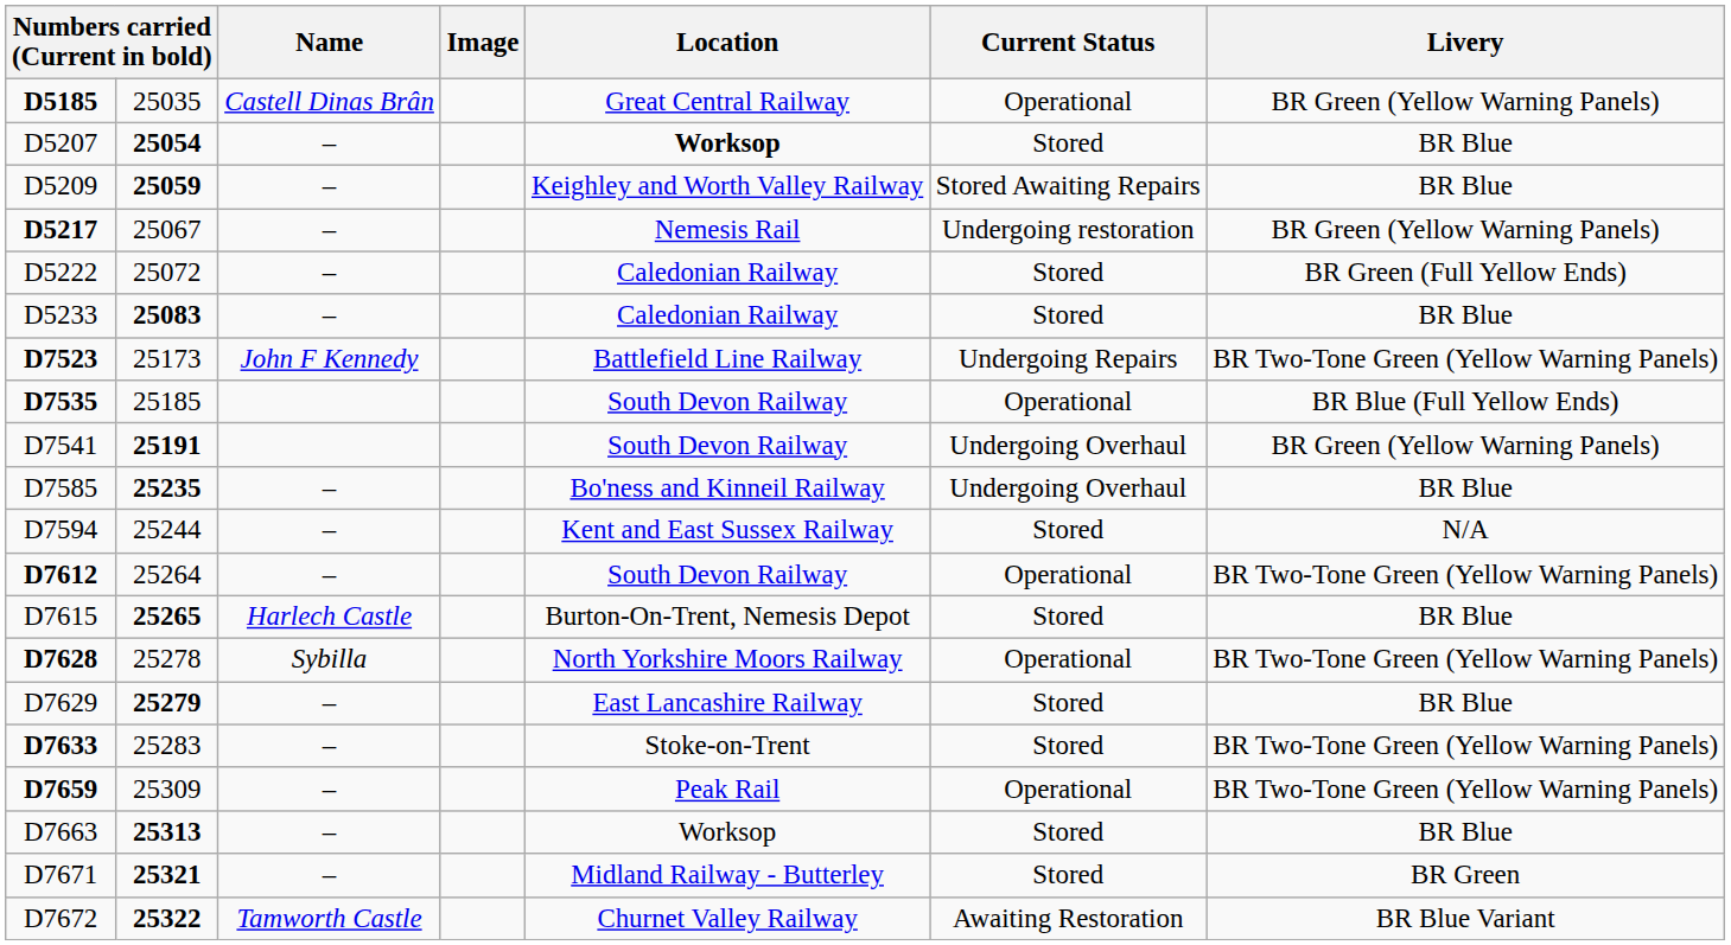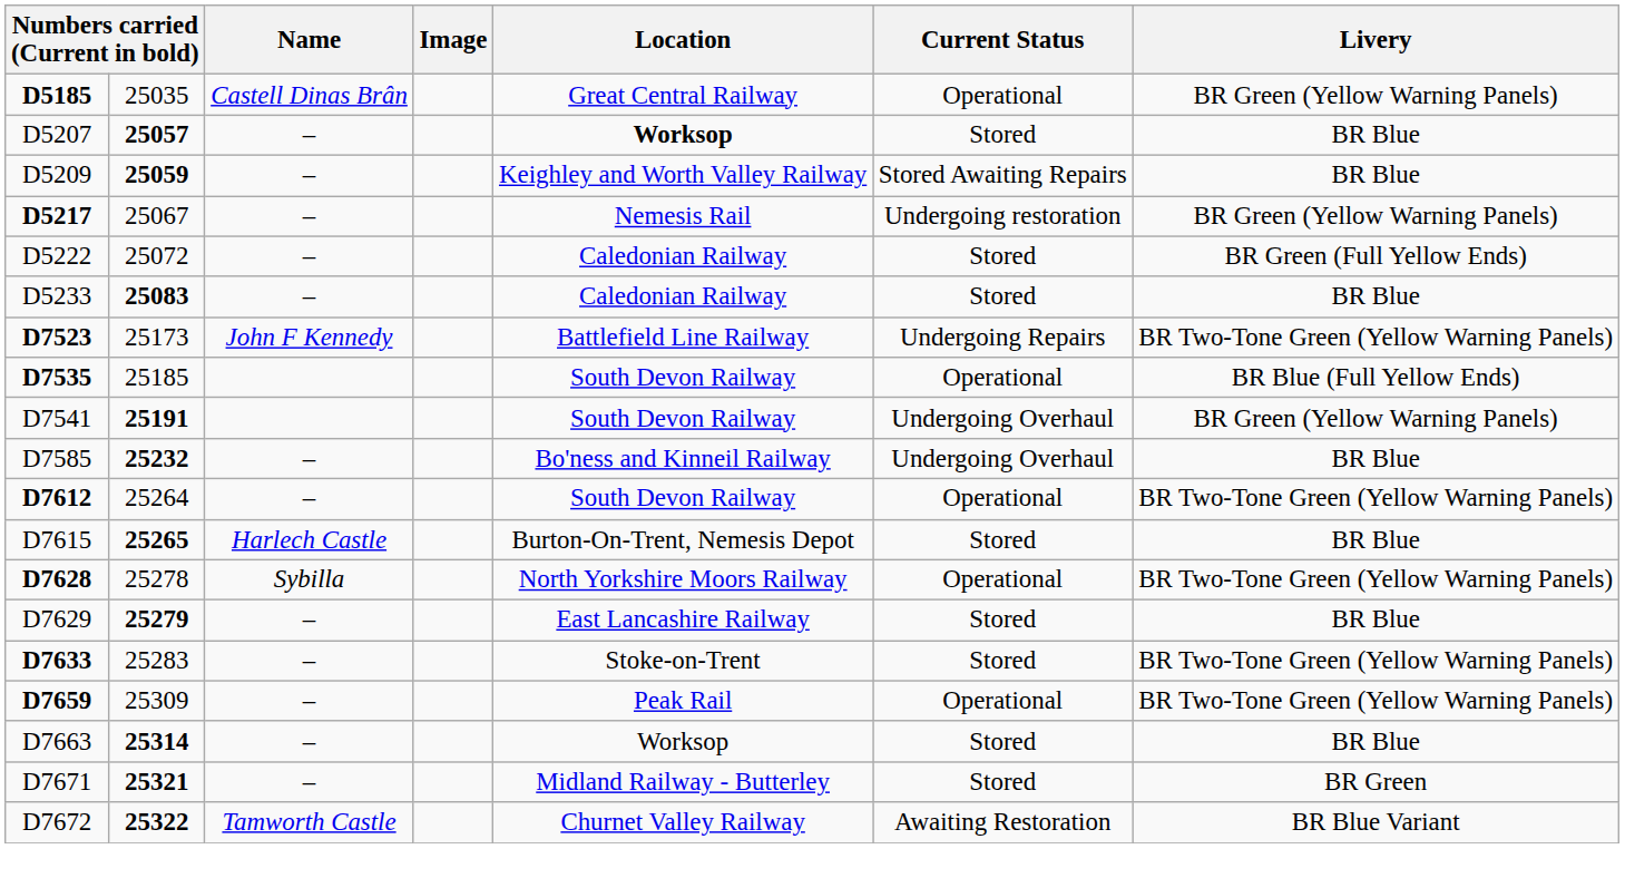 <table class="wikitable" style="text-align:center">
 <tr>
 <th colspan="2">Numbers carried <br>(Current in bold)</th>
 <th>Name</th>
 <th>Image</th>
 <th>Location</th>
 <th>Current Status</th>
 <th>Livery</th>
 </tr>
 <tr>
 <td><strong>D5185</strong></td>
 <td>25035</td>
 <td><em><a href='#'>Castell Dinas Brân</a></em></td>
 <td></td>
 <td><a href='#'>Great Central Railway</a></td>
 <td>Operational</td>
 <td>BR Green (Yellow Warning Panels)</td>
 </tr>
 <tr>
 <td>D5207</td>
-<td><strong>25054</strong></td>
+<td><strong>25057</strong></td>
 <td>–</td>
 <td></td>
 <td><strong>Worksop</strong></td>
 <td>Stored</td>
 <td>BR Blue</td>
 </tr>
 <tr>
 <td>D5209</td>
 <td><strong>25059</strong></td>
 <td>–</td>
 <td></td>
 <td><a href='#'>Keighley and Worth Valley Railway</a></td>
 <td>Stored Awaiting Repairs</td>
 <td>BR Blue</td>
 </tr>
 <tr>
 <td><strong>D5217</strong></td>
 <td>25067</td>
 <td>–</td>
 <td></td>
 <td><a href='#'>Nemesis Rail</a></td>
 <td>Undergoing restoration</td>
 <td>BR Green (Yellow Warning Panels)</td>
 </tr>
 <tr>
 <td>D5222</td>
 <td>25072</td>
 <td>–</td>
 <td></td>
 <td><a href='#'>Caledonian Railway</a></td>
 <td>Stored</td>
 <td>BR Green (Full Yellow Ends)</td>
 </tr>
 <tr>
 <td>D5233</td>
 <td><strong>25083</strong></td>
 <td>–</td>
 <td></td>
 <td><a href='#'>Caledonian Railway</a></td>
 <td>Stored</td>
 <td>BR Blue</td>
 </tr>
 <tr>
 <td><strong>D7523</strong></td>
 <td>25173</td>
 <td><em><a href='#'>John F Kennedy</a></em></td>
 <td></td>
 <td><a href='#'>Battlefield Line Railway</a></td>
 <td>Undergoing Repairs</td>
 <td>BR Two-Tone Green (Yellow Warning Panels)</td>
 </tr>
 <tr>
 <td><strong>D7535</strong></td>
 <td>25185</td>
 <td></td>
 <td></td>
 <td><a href='#'>South Devon Railway</a></td>
 <td>Operational</td>
 <td>BR Blue (Full Yellow Ends)</td>
 </tr>
 <tr>
 <td>D7541</td>
 <td><strong>25191</strong></td>
 <td></td>
 <td></td>
 <td><a href='#'>South Devon Railway</a></td>
 <td>Undergoing Overhaul</td>
 <td>BR Green (Yellow Warning Panels)</td>
 </tr>
 <tr>
 <td>D7585</td>
-<td><strong>25235</strong></td>
+<td><strong>25232</strong></td>
 <td>–</td>
 <td></td>
 <td><a href='#'>Bo'ness and Kinneil Railway</a></td>
 <td>Undergoing Overhaul</td>
 <td>BR Blue</td>
-</tr>
-<tr>
-<td>D7594</td>
-<td>25244</td>
-<td>–</td>
-<td></td>
-<td><a href='#'>Kent and East Sussex Railway</a></td>
-<td>Stored</td>
-<td>N/A</td>
 </tr>
 <tr>
 <td><strong>D7612</strong></td>
 <td>25264</td>
 <td>–</td>
 <td></td>
 <td><a href='#'>South Devon Railway</a></td>
 <td>Operational</td>
 <td>BR Two-Tone Green (Yellow Warning Panels)</td>
 </tr>
 <tr>
 <td>D7615</td>
 <td><strong>25265</strong></td>
 <td><em><a href='#'>Harlech Castle</a></em></td>
 <td></td>
 <td>Burton-On-Trent, Nemesis Depot</td>
 <td>Stored</td>
 <td>BR Blue</td>
 </tr>
 <tr>
 <td><strong>D7628</strong></td>
 <td>25278</td>
 <td><em>Sybilla</em></td>
 <td></td>
 <td><a href='#'>North Yorkshire Moors Railway</a></td>
 <td>Operational</td>
 <td>BR Two-Tone Green (Yellow Warning Panels)</td>
 </tr>
 <tr>
 <td>D7629</td>
 <td><strong>25279</strong></td>
 <td>–</td>
 <td></td>
 <td><a href='#'>East Lancashire Railway</a></td>
 <td>Stored</td>
 <td>BR Blue</td>
 </tr>
 <tr>
 <td><strong>D7633</strong></td>
 <td>25283</td>
 <td>–</td>
 <td></td>
 <td>Stoke-on-Trent</td>
 <td>Stored</td>
 <td>BR Two-Tone Green (Yellow Warning Panels)</td>
 </tr>
 <tr>
 <td><strong>D7659</strong></td>
 <td>25309</td>
 <td>–</td>
 <td></td>
 <td><a href='#'>Peak Rail</a></td>
 <td>Operational</td>
 <td>BR Two-Tone Green (Yellow Warning Panels)</td>
 </tr>
 <tr>
 <td>D7663</td>
-<td><strong>25313</strong></td>
+<td><strong>25314</strong></td>
 <td>–</td>
 <td></td>
 <td>Worksop</td>
 <td>Stored</td>
 <td>BR Blue</td>
 </tr>
 <tr>
 <td>D7671</td>
 <td><strong>25321</strong></td>
 <td>–</td>
 <td></td>
 <td><a href='#'>Midland Railway - Butterley</a></td>
 <td>Stored</td>
 <td>BR Green</td>
 </tr>
 <tr>
 <td>D7672</td>
 <td><strong>25322</strong></td>
 <td><em><a href='#'>Tamworth Castle</a></em></td>
 <td></td>
 <td><a href='#'>Churnet Valley Railway</a></td>
 <td>Awaiting Restoration</td>
 <td>BR Blue Variant</td>
 </tr>
 </table>
